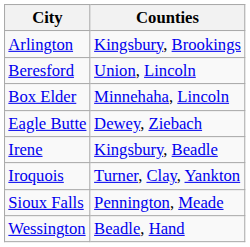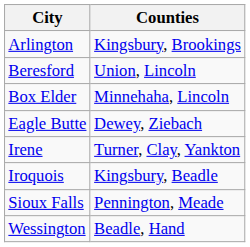 <table class="wikitable sortable">
 <tr>
 <th>City</th>
 <th>Counties</th>
 </tr>
 <tr>
 <td><a href='#'>Arlington</a></td>
 <td><a href='#'>Kingsbury</a>, <a href='#'>Brookings</a></td>
 </tr>
 <tr>
 <td><a href='#'>Beresford</a></td>
 <td><a href='#'>Union</a>, <a href='#'>Lincoln</a></td>
 </tr>
 <tr>
 <td><a href='#'>Box Elder</a></td>
 <td><a href='#'>Minnehaha</a>, <a href='#'>Lincoln</a></td>
 </tr>
 <tr>
 <td><a href='#'>Eagle Butte</a></td>
 <td><a href='#'>Dewey</a>, <a href='#'>Ziebach</a></td>
 </tr>
 <tr>
 <td><a href='#'>Irene</a></td>
-<td><a href='#'>Kingsbury</a>, <a href='#'>Beadle</a></td>
+<td><a href='#'>Turner</a>, <a href='#'>Clay</a>, <a href='#'>Yankton</a></td>
 </tr>
 <tr>
 <td><a href='#'>Iroquois</a></td>
-<td><a href='#'>Turner</a>, <a href='#'>Clay</a>, <a href='#'>Yankton</a></td>
+<td><a href='#'>Kingsbury</a>, <a href='#'>Beadle</a></td>
 </tr>
 <tr>
 <td><a href='#'>Sioux Falls</a></td>
 <td><a href='#'>Pennington</a>, <a href='#'>Meade</a></td>
 </tr>
 <tr>
 <td><a href='#'>Wessington</a></td>
 <td><a href='#'>Beadle</a>, <a href='#'>Hand</a></td>
 </tr>
 </table>
